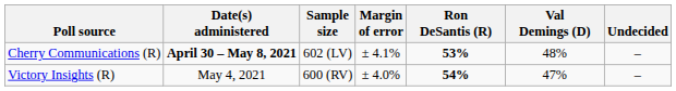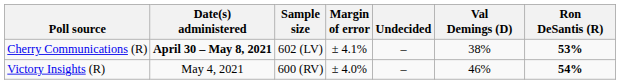 <table class="wikitable" style="font-size:90%;text-align:center;">
 <tr valign=bottom>
 <th>Poll source</th>
 <th>Date(s)<br>administered</th>
 <th>Sample<br>size</th>
 <th>Margin<br>of error</th>
+<th>Undecided</th>
+<th style="width:100px;">Val<br>Demings (D)</th>
 <th style="width:100px;">Ron<br>DeSantis (R)</th>
-<th style="width:100px;">Val<br>Demings (D)</th>
-<th>Undecided</th>
 </tr>
 <tr>
 <td style="text-align:left;"><a href='#'>Cherry Communications</a> (R)</td>
 <td><strong>April 30 – May 8, 2021</strong></td>
 <td>602 (LV)</td>
 <td>± 4.1%</td>
+<td>–</td>
+<td>38%</td>
 <td><strong>53%</strong></td>
-<td>48%</td>
-<td>–</td>
 </tr>
 <tr>
 <td style="text-align:left;"><a href='#'>Victory Insights</a> (R)</td>
 <td>May 4, 2021</td>
 <td>600 (RV)</td>
 <td>± 4.0%</td>
+<td>–</td>
+<td>46%</td>
 <td><strong>54%</strong></td>
-<td>47%</td>
-<td>–</td>
 </tr>
 </table>
